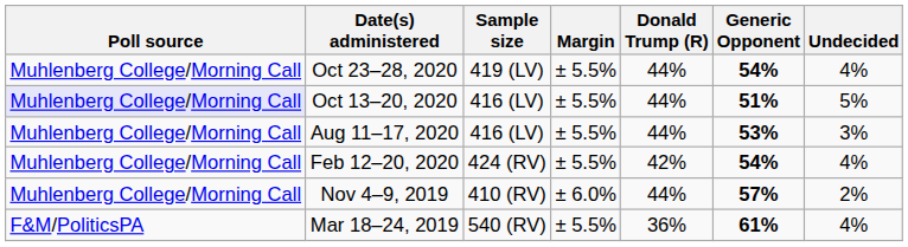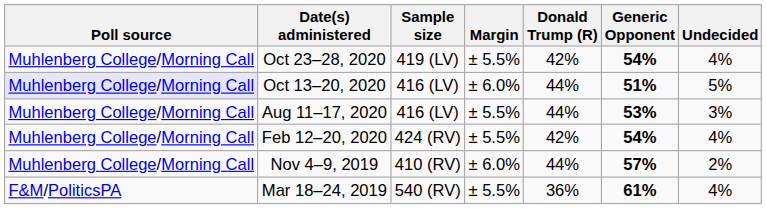 <table class="wikitable" style="font-size:90%;text-align:center;">
 <tr valign=bottom style="font-size:90%;">
 <th>Poll source</th>
 <th>Date(s)<br>administered</th>
 <th>Sample<br>size</th>
 <th>Margin<br></th>
 <th>Donald<br>Trump (R)</th>
 <th>Generic<br>Opponent</th>
 <th>Undecided</th>
 </tr>
 <tr>
 <td style="text-align:left;"><a href='#'>Muhlenberg College</a>/<a href='#'>Morning Call</a></td>
 <td>Oct 23–28, 2020</td>
 <td>419 (LV)</td>
 <td>± 5.5%</td>
-<td>44%</td>
+<td>42%</td>
 <td><strong>54%</strong></td>
 <td>4%</td>
 </tr>
 <tr>
 <td style="background: lavender; text-align:left;"><a href='#'>Muhlenberg College</a>/<a href='#'>Morning Call</a> </td>
 <td>Oct 13–20, 2020</td>
 <td>416 (LV)</td>
-<td>± 5.5%</td>
+<td>± 6.0%</td>
 <td>44%</td>
 <td><strong>51%</strong></td>
 <td>5%</td>
 </tr>
 <tr>
 <td style="text-align:left;"><a href='#'>Muhlenberg College</a>/<a href='#'>Morning Call</a></td>
 <td>Aug 11–17, 2020</td>
 <td>416 (LV)</td>
 <td>± 5.5%</td>
 <td>44%</td>
 <td><strong>53%</strong></td>
 <td>3%</td>
 </tr>
 <tr>
 <td style="text-align:left;"><a href='#'>Muhlenberg College</a>/<a href='#'>Morning Call</a></td>
 <td>Feb 12–20, 2020</td>
 <td>424 (RV)</td>
 <td>± 5.5%</td>
 <td>42%</td>
 <td><strong>54%</strong></td>
 <td>4%</td>
 </tr>
 <tr>
 <td style="text-align:left;"><a href='#'>Muhlenberg College</a>/<a href='#'>Morning Call</a></td>
 <td>Nov 4–9, 2019</td>
 <td>410 (RV)</td>
 <td>± 6.0%</td>
 <td>44%</td>
 <td><strong>57%</strong></td>
 <td>2%</td>
 </tr>
 <tr>
 <td style="text-align:left;"><a href='#'>F&M</a>/<a href='#'>PoliticsPA</a></td>
 <td>Mar 18–24, 2019</td>
 <td>540 (RV)</td>
 <td>± 5.5%</td>
 <td>36%</td>
 <td><strong>61%</strong></td>
 <td>4%</td>
 </tr>
 </table>
